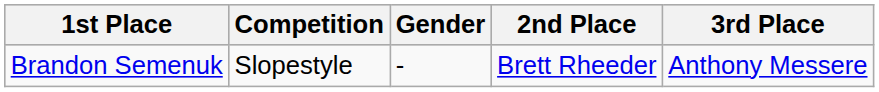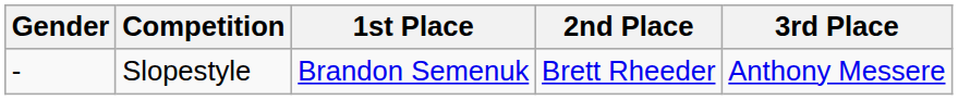 <table class="wikitable">
 <tr>
+<th>Gender</th>
+<th>Competition</th>
 <th>1st Place</th>
-<th>Competition</th>
-<th>Gender</th>
 <th>2nd Place</th>
 <th>3rd Place</th>
 </tr>
 <tr>
+<td>-</td>
+<td>Slopestyle</td>
 <td><a href='#'>Brandon Semenuk</a></td>
-<td>Slopestyle</td>
-<td>-</td>
 <td><a href='#'>Brett Rheeder</a></td>
 <td><a href='#'>Anthony Messere</a></td>
 </tr>
 </table>
